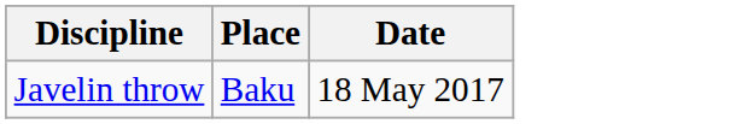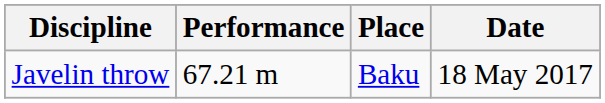 <table class="wikitable">
 <tr>
 <th>Discipline</th>
+<th>Performance</th>
 <th>Place</th>
 <th>Date</th>
 </tr>
 <tr>
 <td><a href='#'>Javelin throw</a></td>
+<td>67.21 m</td>
 <td><a href='#'>Baku</a></td>
 <td>18 May 2017</td>
 </tr>
 </table>
